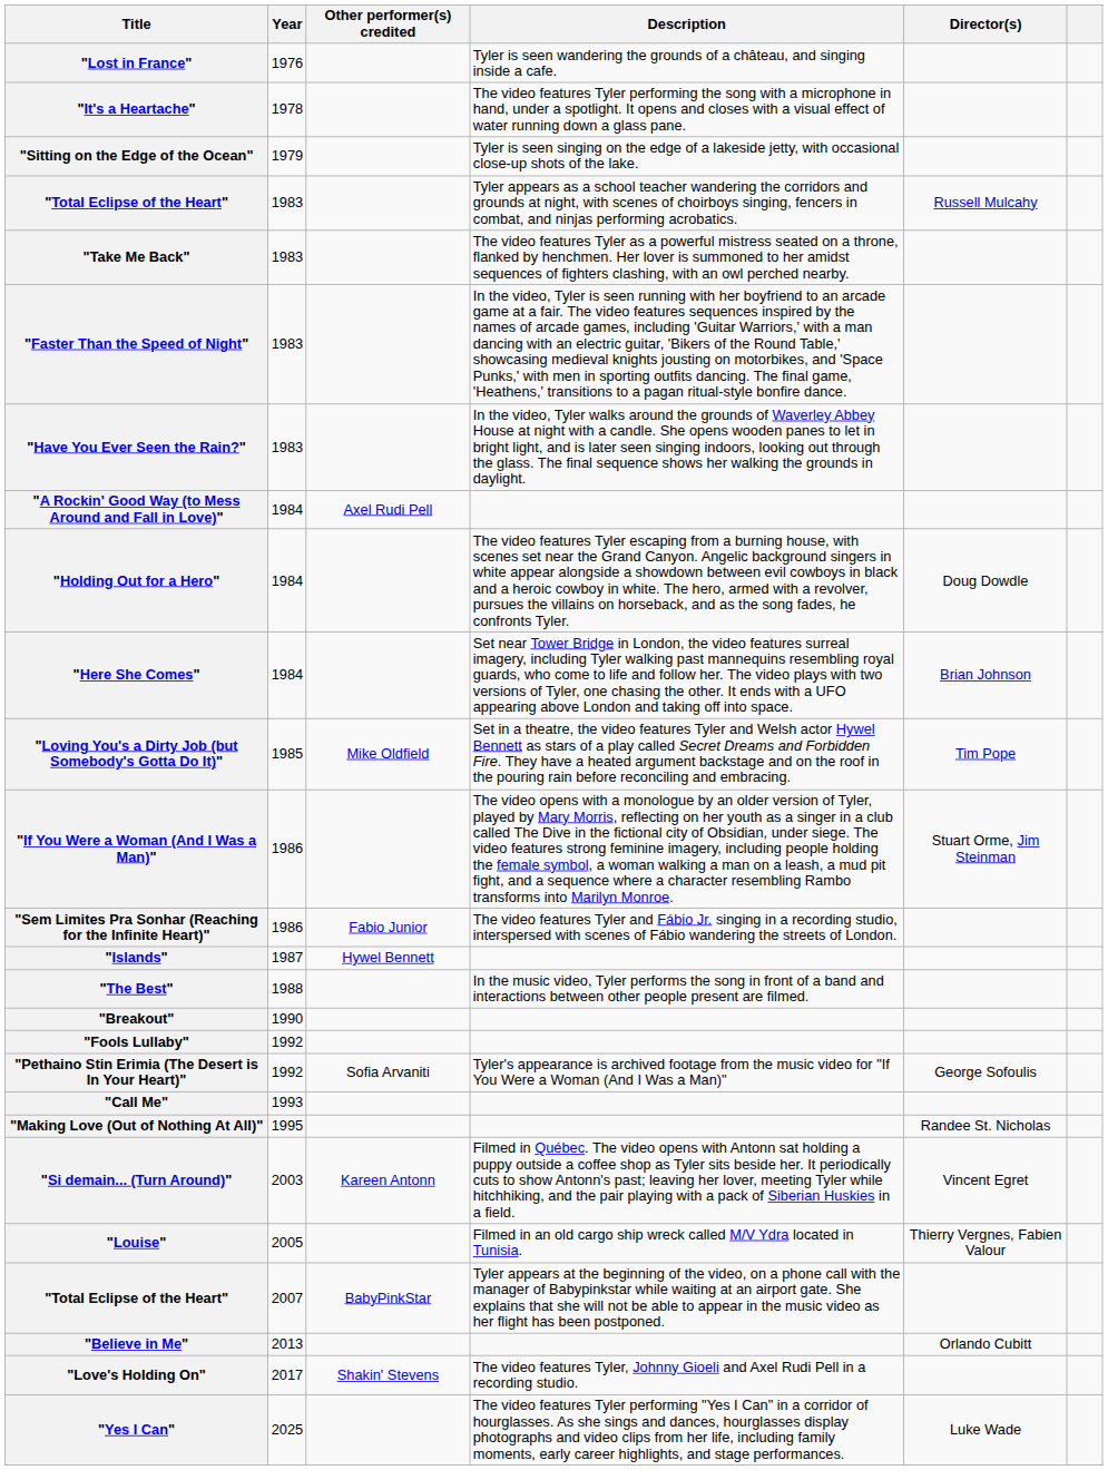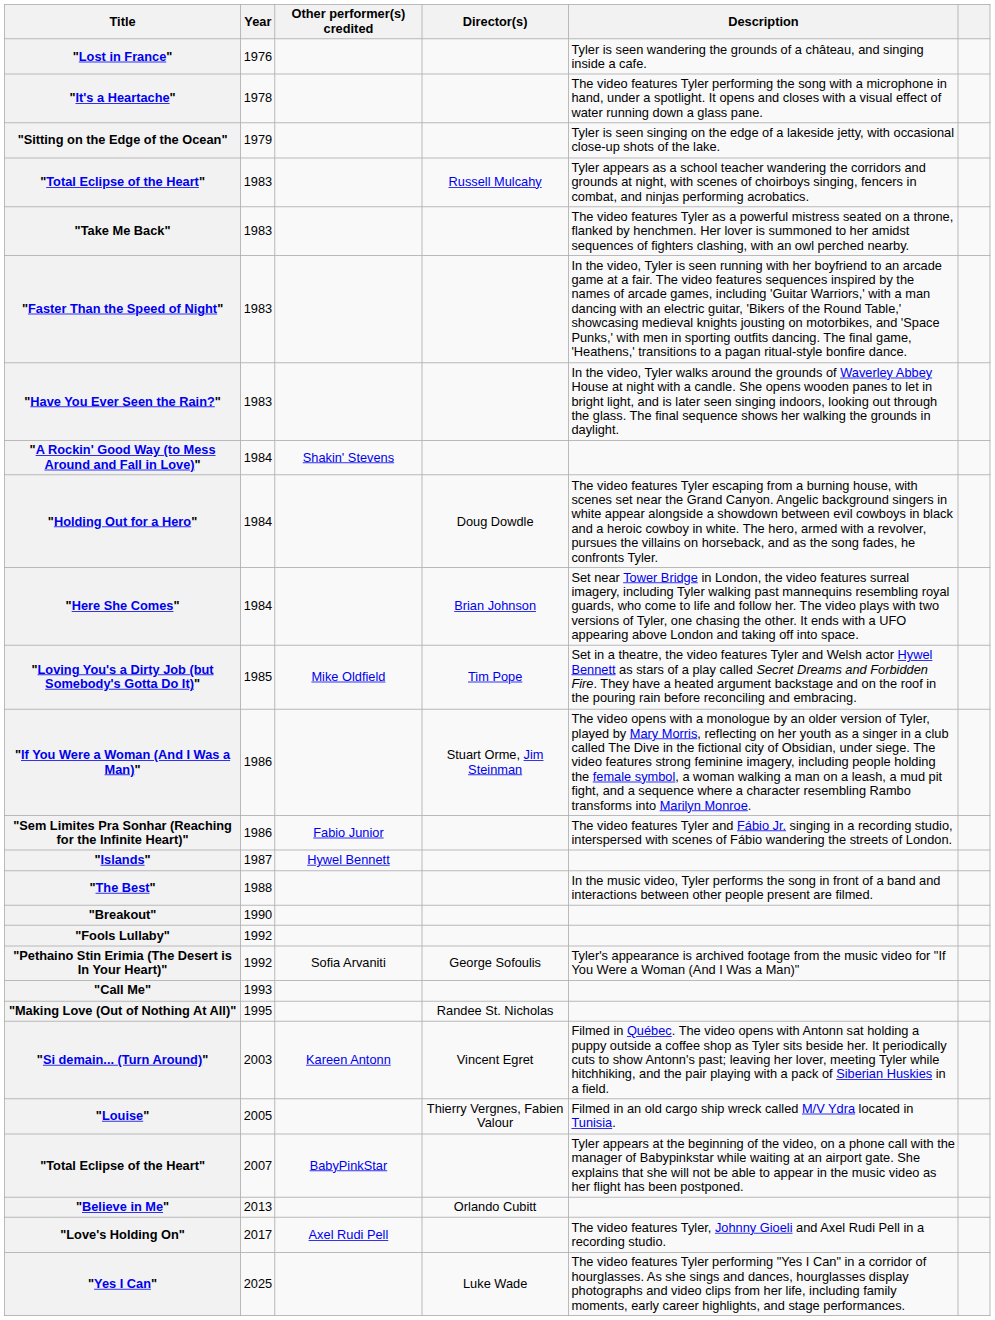 <table class="wikitable sortable plainrowheaders" style="text-align: center;">
 <tr>
 <th scope="col" style="width: 18em;">Title</th>
 <th scope="col" style="width: 2em;">Year</th>
 <th scope="col" style="width: 11em;">Other performer(s) credited</th>
+<th scope="col" style="width: 11em;">Director(s)</th>
 <th scope="col" style="width: 30em;" class="unsortable">Description</th>
-<th scope="col" style="width: 11em;">Director(s)</th>
 <th scope="col" style="width: 2em;" class="unsortable"></th>
 </tr>
 <tr>
 <th scope="row">"<a href='#'>Lost in France</a>"</th>
 <td>1976</td>
 <td></td>
+<td></td>
 <td style="text-align:left;">Tyler is seen wandering the grounds of a château, and singing inside a cafe.</td>
-<td></td>
 <td style="text-align:center;"></td>
 </tr>
 <tr>
 <th scope="row">"<a href='#'>It's a Heartache</a>"</th>
 <td>1978</td>
 <td></td>
+<td></td>
 <td style="text-align:left;">The video features Tyler performing the song with a microphone in hand, under a spotlight. It opens and closes with a visual effect of water running down a glass pane.</td>
-<td></td>
 <td style="text-align:center;"></td>
 </tr>
 <tr>
 <th scope="row">"Sitting on the Edge of the Ocean"</th>
 <td>1979</td>
 <td></td>
+<td></td>
 <td style="text-align:left;">Tyler is seen singing on the edge of a lakeside jetty, with occasional close-up shots of the lake.</td>
-<td></td>
 <td style="text-align:center;"></td>
 </tr>
 <tr>
 <th scope="row">"<a href='#'>Total Eclipse of the Heart</a>"</th>
 <td>1983</td>
 <td></td>
+<td><a href='#'>Russell Mulcahy</a></td>
 <td style="text-align:left;">Tyler appears as a school teacher wandering the corridors and grounds at night, with scenes of choirboys singing, fencers in combat, and ninjas performing acrobatics.</td>
-<td><a href='#'>Russell Mulcahy</a></td>
 <td style="text-align:center;"></td>
 </tr>
 <tr>
 <th scope="row">"Take Me Back"</th>
 <td>1983</td>
 <td></td>
+<td></td>
 <td style="text-align:left;">The video features Tyler as a powerful mistress seated on a throne, flanked by henchmen. Her lover is summoned to her amidst sequences of fighters clashing, with an owl perched nearby.</td>
-<td></td>
 <td style="text-align:center;"></td>
 </tr>
 <tr>
 <th scope="row">"<a href='#'>Faster Than the Speed of Night</a>"</th>
 <td>1983</td>
 <td></td>
+<td></td>
 <td style="text-align:left;">In the video, Tyler is seen running with her boyfriend to an arcade game at a fair. The video features sequences inspired by the names of arcade games, including 'Guitar Warriors,' with a man dancing with an electric guitar, 'Bikers of the Round Table,' showcasing medieval knights jousting on motorbikes, and 'Space Punks,' with men in sporting outfits dancing. The final game, 'Heathens,' transitions to a pagan ritual-style bonfire dance.</td>
-<td></td>
 <td style="text-align:center;"></td>
 </tr>
 <tr>
 <th scope="row">"<a href='#'>Have You Ever Seen the Rain?</a>"</th>
 <td>1983</td>
 <td></td>
+<td></td>
 <td style="text-align:left;">In the video, Tyler walks around the grounds of <a href='#'>Waverley Abbey</a> House at night with a candle. She opens wooden panes to let in bright light, and is later seen singing indoors, looking out through the glass. The final sequence shows her walking the grounds in daylight.</td>
-<td></td>
 <td style="text-align:center;"></td>
 </tr>
 <tr>
 <th scope="row">"<a href='#'>A Rockin' Good Way (to Mess Around and Fall in Love)</a>"</th>
 <td>1984</td>
-<td><a href='#'>Axel Rudi Pell</a></td>
+<td><a href='#'>Shakin' Stevens</a></td>
+<td></td>
 <td style="text-align:left;"></td>
-<td></td>
 <td style="text-align:center;"></td>
 </tr>
 <tr>
 <th scope="row">"<a href='#'>Holding Out for a Hero</a>"</th>
 <td>1984</td>
 <td></td>
+<td>Doug Dowdle</td>
 <td style="text-align:left;">The video features Tyler escaping from a burning house, with scenes set near the Grand Canyon. Angelic background singers in white appear alongside a showdown between evil cowboys in black and a heroic cowboy in white. The hero, armed with a revolver, pursues the villains on horseback, and as the song fades, he confronts Tyler.</td>
-<td>Doug Dowdle</td>
 <td style="text-align:center;"></td>
 </tr>
 <tr>
 <th scope="row">"<a href='#'>Here She Comes</a>"</th>
 <td>1984</td>
 <td></td>
+<td><a href='#'>Brian Johnson</a></td>
 <td style="text-align:left;">Set near <a href='#'>Tower Bridge</a> in London, the video features surreal imagery, including Tyler walking past mannequins resembling royal guards, who come to life and follow her. The video plays with two versions of Tyler, one chasing the other. It ends with a UFO appearing above London and taking off into space.</td>
-<td><a href='#'>Brian Johnson</a></td>
 <td style="text-align:center;"></td>
 </tr>
 <tr>
 <th scope="row">"<a href='#'>Loving You's a Dirty Job (but Somebody's Gotta Do It)</a>"</th>
 <td>1985</td>
 <td><a href='#'>Mike Oldfield</a></td>
+<td><a href='#'>Tim Pope</a></td>
 <td style="text-align:left;">Set in a theatre, the video features Tyler and Welsh actor <a href='#'>Hywel Bennett</a> as stars of a play called <em>Secret Dreams and Forbidden Fire</em>. They have a heated argument backstage and on the roof in the pouring rain before reconciling and embracing.</td>
-<td><a href='#'>Tim Pope</a></td>
 <td style="text-align:center;"></td>
 </tr>
 <tr>
 <th scope="row">"<a href='#'>If You Were a Woman (And I Was a Man)</a>"</th>
 <td>1986</td>
 <td></td>
+<td>Stuart Orme, <a href='#'>Jim Steinman</a></td>
 <td style="text-align:left;">The video opens with a monologue by an older version of Tyler, played by <a href='#'>Mary Morris</a>, reflecting on her youth as a singer in a club called The Dive in the fictional city of Obsidian, under siege. The video features strong feminine imagery, including people holding the <a href='#'>female symbol</a>, a woman walking a man on a leash, a mud pit fight, and a sequence where a character resembling Rambo transforms into <a href='#'>Marilyn Monroe</a>.</td>
-<td>Stuart Orme, <a href='#'>Jim Steinman</a></td>
 <td style="text-align:center;"></td>
 </tr>
 <tr>
 <th scope="row">"Sem Limites Pra Sonhar (Reaching for the Infinite Heart)"</th>
 <td>1986</td>
 <td><a href='#'>Fabio Junior</a></td>
+<td></td>
 <td style="text-align:left;">The video features Tyler and <a href='#'>Fábio Jr.</a> singing in a recording studio, interspersed with scenes of Fábio wandering the streets of London.</td>
-<td></td>
 <td style="text-align:center;"></td>
 </tr>
 <tr>
 <th scope="row">"<a href='#'>Islands</a>"</th>
 <td>1987</td>
 <td><a href='#'>Hywel Bennett</a></td>
+<td></td>
 <td style="text-align:left;"></td>
-<td></td>
 <td style="text-align:center;"></td>
 </tr>
 <tr>
 <th scope="row">"<a href='#'>The Best</a>"</th>
 <td>1988</td>
 <td></td>
+<td></td>
 <td style="text-align:left;">In the music video, Tyler performs the song in front of a band and interactions between other people present are filmed.</td>
-<td></td>
 <td style="text-align:center;"></td>
 </tr>
 <tr>
 <th scope="row">"Breakout"</th>
 <td>1990</td>
 <td></td>
+<td></td>
 <td style="text-align:left;"></td>
-<td></td>
 <td style="text-align:center;"></td>
 </tr>
 <tr>
 <th scope="row">"Fools Lullaby"</th>
 <td>1992</td>
 <td></td>
+<td></td>
 <td style="text-align:left;"></td>
-<td></td>
 <td style="text-align:center;"></td>
 </tr>
 <tr>
 <th scope="row">"Pethaino Stin Erimia (The Desert is In Your Heart)"</th>
 <td>1992</td>
 <td>Sofia Arvaniti</td>
+<td>George Sofoulis</td>
 <td style="text-align:left;">Tyler's appearance is archived footage from the music video for "If You Were a Woman (And I Was a Man)"</td>
-<td>George Sofoulis</td>
 <td style="text-align:center;"></td>
 </tr>
 <tr>
 <th scope="row">"Call Me"</th>
 <td>1993</td>
 <td></td>
+<td></td>
 <td style="text-align:left;"></td>
-<td></td>
 <td style="text-align:center;"></td>
 </tr>
 <tr>
 <th scope="row">"Making Love (Out of Nothing At All)"</th>
 <td>1995</td>
 <td></td>
+<td>Randee St. Nicholas</td>
 <td style="text-align:left;"></td>
-<td>Randee St. Nicholas</td>
 <td style="text-align:center;"></td>
 </tr>
 <tr>
 <th scope="row">"<a href='#'>Si demain... (Turn Around)</a>"</th>
 <td>2003</td>
 <td><a href='#'>Kareen Antonn</a></td>
+<td>Vincent Egret</td>
 <td style="text-align:left;">Filmed in <a href='#'>Québec</a>. The video opens with Antonn sat holding a puppy outside a coffee shop as Tyler sits beside her. It periodically cuts to show Antonn's past; leaving her lover, meeting Tyler while hitchhiking, and the pair playing with a pack of <a href='#'>Siberian Huskies</a> in a field.</td>
-<td>Vincent Egret</td>
 <td style="text-align:center;"></td>
 </tr>
 <tr>
 <th scope="row">"<a href='#'>Louise</a>"</th>
 <td>2005</td>
 <td></td>
+<td>Thierry Vergnes, Fabien Valour</td>
 <td style="text-align:left;">Filmed in an old cargo ship wreck called <a href='#'>M/V Ydra</a> located in <a href='#'>Tunisia</a>.</td>
-<td>Thierry Vergnes, Fabien Valour</td>
 <td style="text-align:center;"></td>
 </tr>
 <tr>
 <th scope="row">"Total Eclipse of the Heart"</th>
 <td>2007</td>
 <td><a href='#'>BabyPinkStar</a></td>
+<td></td>
 <td style="text-align:left;">Tyler appears at the beginning of the video, on a phone call with the manager of Babypinkstar while waiting at an airport gate. She explains that she will not be able to appear in the music video as her flight has been postponed.</td>
-<td></td>
 <td style="text-align:center;"></td>
 </tr>
 <tr>
 <th scope="row">"<a href='#'>Believe in Me</a>"</th>
 <td>2013</td>
 <td></td>
+<td>Orlando Cubitt</td>
 <td style="text-align:left;"></td>
-<td>Orlando Cubitt</td>
 <td style="text-align:center;"></td>
 </tr>
 <tr>
 <th scope="row">"Love's Holding On"</th>
 <td>2017</td>
-<td><a href='#'>Shakin' Stevens</a></td>
+<td><a href='#'>Axel Rudi Pell</a></td>
+<td></td>
 <td style="text-align:left;">The video features Tyler, <a href='#'>Johnny Gioeli</a> and Axel Rudi Pell in a recording studio.</td>
-<td></td>
 <td style="text-align:center;"></td>
 </tr>
 <tr>
 <th scope="row">"<a href='#'>Yes I Can</a>"</th>
 <td>2025</td>
 <td></td>
+<td>Luke Wade</td>
 <td style="text-align:left;">The video features Tyler performing "Yes I Can" in a corridor of hourglasses. As she sings and dances, hourglasses display photographs and video clips from her life, including family moments, early career highlights, and stage performances.</td>
-<td>Luke Wade</td>
 <td style="text-align:center;"></td>
 </tr>
 </table>
